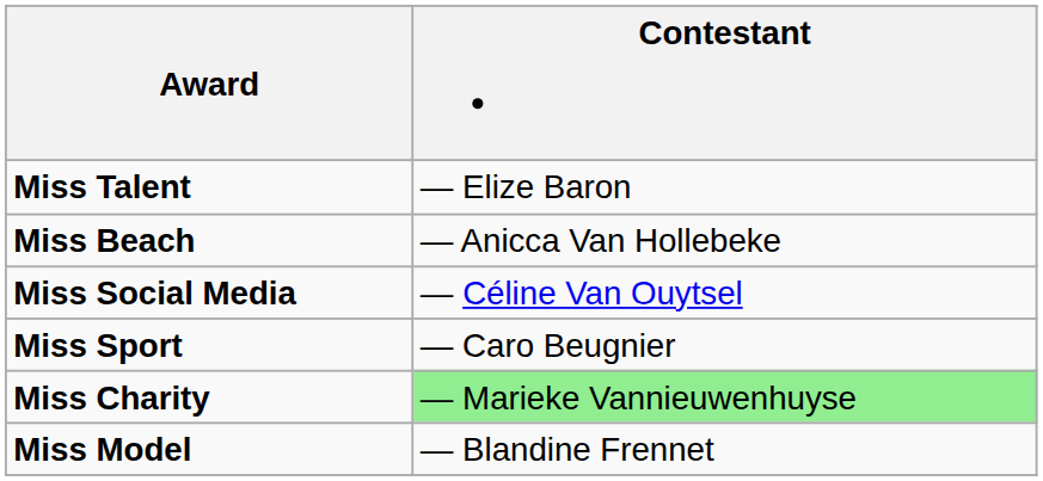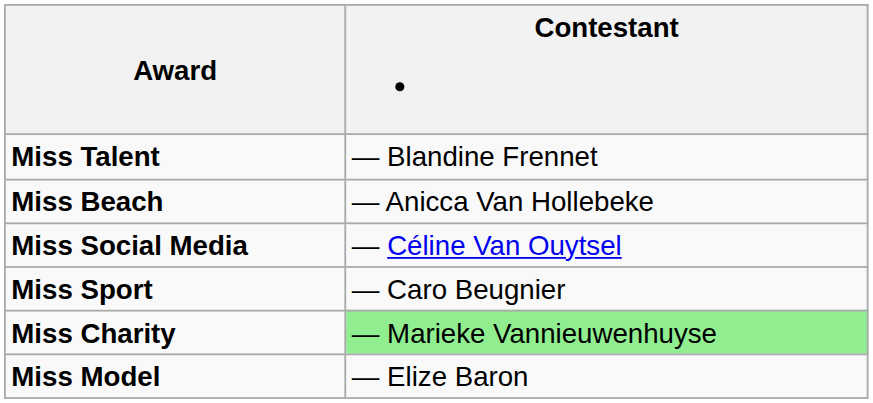 <table class="wikitable sortable" style="font-size:95%;">
 <tr>
 <th style="width:180px;">Award</th>
 <th style="width:280px;">Contestant<br><ul><li></li></ul></th>
 </tr>
 <tr>
 <td><strong>Miss Talent</strong></td>
-<td><strong></strong> — Elize Baron</td>
+<td><strong></strong> — Blandine Frennet</td>
 </tr>
 <tr>
 <td><strong>Miss Beach</strong></td>
 <td><strong></strong> — Anicca Van Hollebeke</td>
 </tr>
 <tr>
 <td><strong>Miss Social Media</strong></td>
 <td><strong></strong> — <a href='#'>Céline Van Ouytsel</a></td>
 </tr>
 <tr>
 <td><strong>Miss Sport</strong></td>
 <td><strong></strong> — Caro Beugnier</td>
 </tr>
 <tr>
 <td><strong>Miss Charity</strong></td>
 <td style="background: lightgreen;"><strong></strong> — Marieke Vannieuwenhuyse</td>
 </tr>
 <tr>
 <td><strong>Miss Model</strong></td>
-<td><strong></strong> — Blandine Frennet</td>
+<td><strong></strong> — Elize Baron</td>
 </tr>
 </table>
